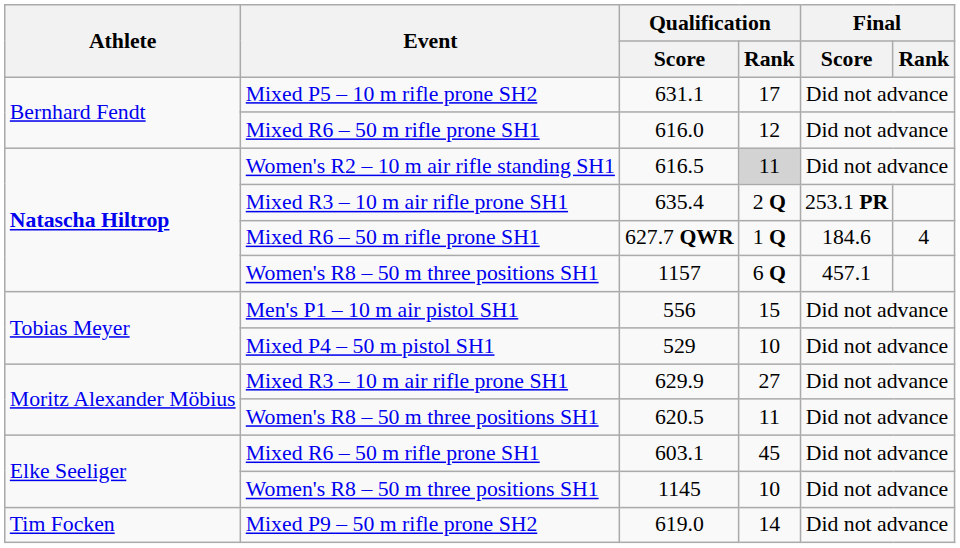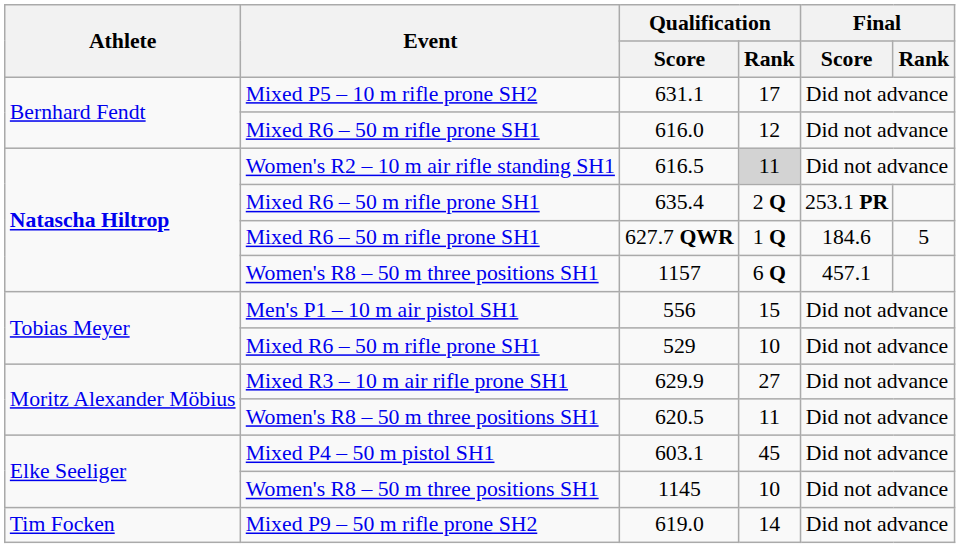 <table class=wikitable style="font-size:90%">
 <tr>
 <th rowspan="2">Athlete</th>
 <th rowspan="2">Event</th>
 <th colspan="2">Qualification</th>
 <th colspan="2">Final</th>
 </tr>
 <tr>
 <th>Score</th>
 <th>Rank</th>
 <th>Score</th>
 <th>Rank</th>
 </tr>
 <tr align=center>
 <td align=left rowspan=2><a href='#'>Bernhard Fendt</a></td>
 <td align=left><a href='#'>Mixed P5 – 10 m rifle prone SH2</a></td>
 <td>631.1</td>
 <td>17</td>
 <td colspan=2>Did not advance</td>
 </tr>
 <tr align=center>
 <td align=left><a href='#'>Mixed R6 – 50 m rifle prone SH1</a></td>
 <td>616.0</td>
 <td>12</td>
 <td colspan=2>Did not advance</td>
 </tr>
 <tr align=center>
 <td align=left rowspan=4><strong><a href='#'>Natascha Hiltrop</a></strong></td>
 <td align=left><a href='#'>Women's R2 – 10 m air rifle standing SH1</a></td>
 <td>616.5</td>
 <td style="background: lightgrey;">11</td>
 <td colspan=2>Did not advance</td>
 </tr>
 <tr align=center>
-<td align=left><a href='#'>Mixed R3 – 10 m air rifle prone SH1</a></td>
+<td align=left><a href='#'>Mixed R6 – 50 m rifle prone SH1</a></td>
 <td>635.4</td>
 <td>2 <strong>Q</strong></td>
 <td>253.1 <strong>PR</strong></td>
 <td></td>
 </tr>
 <tr align=center>
 <td align=left><a href='#'>Mixed R6 – 50 m rifle prone SH1</a></td>
 <td>627.7 <strong>QWR</strong></td>
 <td>1 <strong>Q</strong></td>
 <td>184.6</td>
-<td>4</td>
+<td>5</td>
 </tr>
 <tr align=center>
 <td align=left><a href='#'>Women's R8 – 50 m three positions SH1</a></td>
 <td>1157</td>
 <td>6 <strong>Q</strong></td>
 <td>457.1</td>
 <td></td>
 </tr>
 <tr align=center>
 <td align=left rowspan=2><a href='#'>Tobias Meyer</a></td>
 <td align=left><a href='#'>Men's P1 – 10 m air pistol SH1</a></td>
 <td>556</td>
 <td>15</td>
 <td colspan=2>Did not advance</td>
 </tr>
 <tr align=center>
-<td align=left><a href='#'>Mixed P4 – 50 m pistol SH1</a></td>
+<td align=left><a href='#'>Mixed R6 – 50 m rifle prone SH1</a></td>
 <td>529</td>
 <td>10</td>
 <td colspan=2>Did not advance</td>
 </tr>
 <tr align=center>
 <td align=left rowspan=2><a href='#'>Moritz Alexander Möbius</a></td>
 <td align=left><a href='#'>Mixed R3 – 10 m air rifle prone SH1</a></td>
 <td>629.9</td>
 <td>27</td>
 <td colspan=2>Did not advance</td>
 </tr>
 <tr align=center>
 <td align=left><a href='#'>Women's R8 – 50 m three positions SH1</a></td>
 <td>620.5</td>
 <td>11</td>
 <td colspan=2>Did not advance</td>
 </tr>
 <tr align=center>
 <td align=left rowspan=2><a href='#'>Elke Seeliger</a></td>
-<td align=left><a href='#'>Mixed R6 – 50 m rifle prone SH1</a></td>
+<td align=left><a href='#'>Mixed P4 – 50 m pistol SH1</a></td>
 <td>603.1</td>
 <td>45</td>
 <td colspan=2>Did not advance</td>
 </tr>
 <tr align=center>
 <td align=left><a href='#'>Women's R8 – 50 m three positions SH1</a></td>
 <td>1145</td>
 <td>10</td>
 <td colspan=2>Did not advance</td>
 </tr>
 <tr align=center>
 <td align=left><a href='#'>Tim Focken</a></td>
 <td align=left><a href='#'>Mixed P9 – 50 m rifle prone SH2</a></td>
 <td>619.0</td>
 <td>14</td>
 <td colspan=2>Did not advance</td>
 </tr>
 </table>
